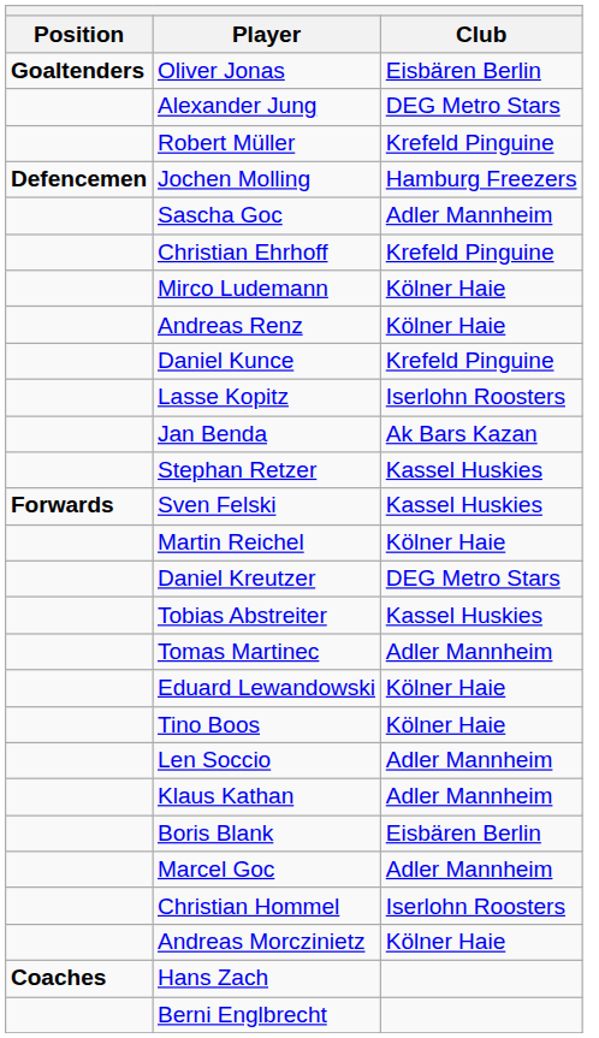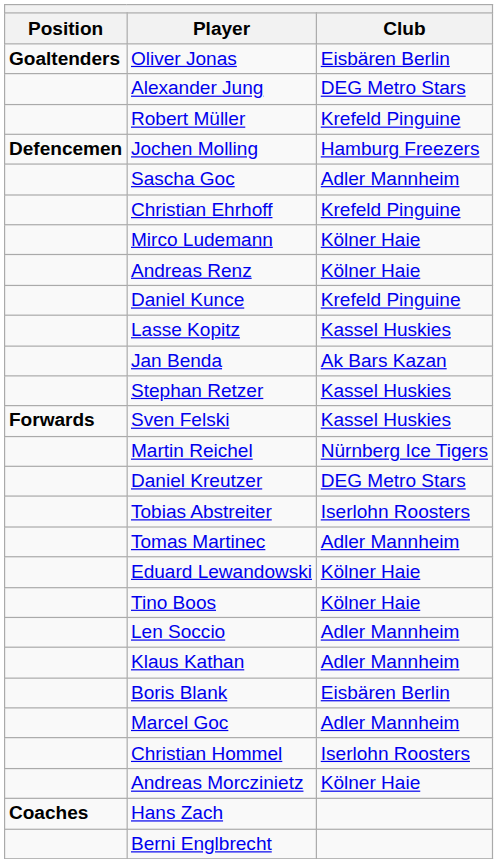 <table class=wikitable>
 <tr>
 <th colspan="7"></th>
 </tr>
 <tr>
 <th>Position</th>
 <th>Player</th>
 <th>Club</th>
 </tr>
 <tr>
 <td><strong>Goaltenders</strong></td>
 <td><a href='#'>Oliver Jonas</a></td>
 <td><a href='#'>Eisbären Berlin</a></td>
 </tr>
 <tr>
 <td></td>
 <td><a href='#'>Alexander Jung</a></td>
 <td><a href='#'>DEG Metro Stars</a></td>
 </tr>
 <tr>
 <td></td>
 <td><a href='#'>Robert Müller</a></td>
 <td><a href='#'>Krefeld Pinguine</a></td>
 </tr>
 <tr>
 <td><strong>Defencemen</strong></td>
 <td><a href='#'>Jochen Molling</a></td>
 <td><a href='#'>Hamburg Freezers</a></td>
 </tr>
 <tr>
 <td></td>
 <td><a href='#'>Sascha Goc</a></td>
 <td><a href='#'>Adler Mannheim</a></td>
 </tr>
 <tr>
 <td></td>
 <td><a href='#'>Christian Ehrhoff</a></td>
 <td><a href='#'>Krefeld Pinguine</a></td>
 </tr>
 <tr>
 <td></td>
 <td><a href='#'>Mirco Ludemann</a></td>
 <td><a href='#'>Kölner Haie</a></td>
 </tr>
 <tr>
 <td></td>
 <td><a href='#'>Andreas Renz</a></td>
 <td><a href='#'>Kölner Haie</a></td>
 </tr>
 <tr>
 <td></td>
 <td><a href='#'>Daniel Kunce</a></td>
 <td><a href='#'>Krefeld Pinguine</a></td>
 </tr>
 <tr>
 <td></td>
 <td><a href='#'>Lasse Kopitz</a></td>
-<td><a href='#'>Iserlohn Roosters</a></td>
+<td><a href='#'>Kassel Huskies</a></td>
 </tr>
 <tr>
 <td></td>
 <td><a href='#'>Jan Benda</a></td>
 <td><a href='#'>Ak Bars Kazan</a></td>
 </tr>
 <tr>
 <td></td>
 <td><a href='#'>Stephan Retzer</a></td>
 <td><a href='#'>Kassel Huskies</a></td>
 </tr>
 <tr>
 <td><strong>Forwards</strong></td>
 <td><a href='#'>Sven Felski</a></td>
 <td><a href='#'>Kassel Huskies</a></td>
 </tr>
 <tr>
 <td></td>
 <td><a href='#'>Martin Reichel</a></td>
-<td><a href='#'>Kölner Haie</a></td>
+<td><a href='#'>Nürnberg Ice Tigers</a></td>
 </tr>
 <tr>
 <td></td>
 <td><a href='#'>Daniel Kreutzer</a></td>
 <td><a href='#'>DEG Metro Stars</a></td>
 </tr>
 <tr>
 <td></td>
 <td><a href='#'>Tobias Abstreiter</a></td>
-<td><a href='#'>Kassel Huskies</a></td>
+<td><a href='#'>Iserlohn Roosters</a></td>
 </tr>
 <tr>
 <td></td>
 <td><a href='#'>Tomas Martinec</a></td>
 <td><a href='#'>Adler Mannheim</a></td>
 </tr>
 <tr>
 <td></td>
 <td><a href='#'>Eduard Lewandowski</a></td>
 <td><a href='#'>Kölner Haie</a></td>
 </tr>
 <tr>
 <td></td>
 <td><a href='#'>Tino Boos</a></td>
 <td><a href='#'>Kölner Haie</a></td>
 </tr>
 <tr>
 <td></td>
 <td><a href='#'>Len Soccio</a></td>
 <td><a href='#'>Adler Mannheim</a></td>
 </tr>
 <tr>
 <td></td>
 <td><a href='#'>Klaus Kathan</a></td>
 <td><a href='#'>Adler Mannheim</a></td>
 </tr>
 <tr>
 <td></td>
 <td><a href='#'>Boris Blank</a></td>
 <td><a href='#'>Eisbären Berlin</a></td>
 </tr>
 <tr>
 <td></td>
 <td><a href='#'>Marcel Goc</a></td>
 <td><a href='#'>Adler Mannheim</a></td>
 </tr>
 <tr>
 <td></td>
 <td><a href='#'>Christian Hommel</a></td>
 <td><a href='#'>Iserlohn Roosters</a></td>
 </tr>
 <tr>
 <td></td>
 <td><a href='#'>Andreas Morczinietz</a></td>
 <td><a href='#'>Kölner Haie</a></td>
 </tr>
 <tr>
 <td><strong>Coaches</strong></td>
 <td><a href='#'>Hans Zach</a></td>
 <td></td>
 </tr>
 <tr>
 <td></td>
 <td><a href='#'>Berni Englbrecht</a></td>
 <td></td>
 </tr>
 <tr>
 </tr>
 </table>
